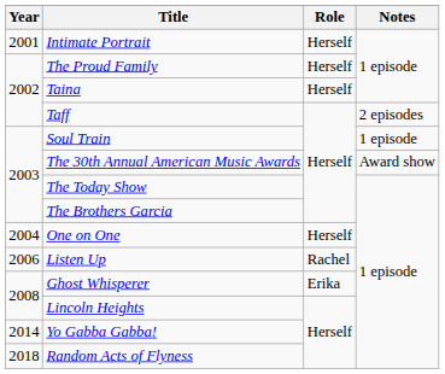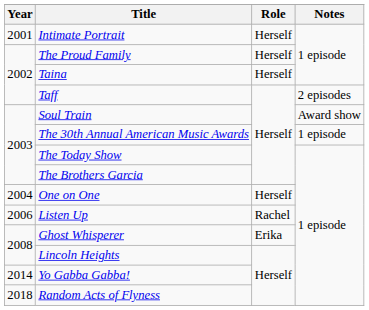 <table class="wikitable plainrowheaders sortable">
 <tr>
 </tr>
 <tr style="background:#ccc; text-align:center;">
 <th>Year</th>
 <th>Title</th>
 <th>Role</th>
 <th>Notes</th>
 </tr>
 <tr>
 <td>2001</td>
 <td><em><a href='#'>Intimate Portrait</a></em></td>
 <td>Herself</td>
 <td rowspan="3">1 episode</td>
 </tr>
 <tr>
 <td rowspan=3>2002</td>
 <td><em><a href='#'>The Proud Family</a></em></td>
 <td>Herself</td>
 </tr>
 <tr>
 <td><em><a href='#'>Taina</a></em></td>
 <td>Herself</td>
 </tr>
 <tr>
 <td><em><a href='#'>Taff</a></em></td>
 <td rowspan=5>Herself</td>
 <td>2 episodes</td>
 </tr>
 <tr>
 <td rowspan=4>2003</td>
 <td><em><a href='#'>Soul Train</a></em></td>
-<td>1 episode</td>
+<td>Award show</td>
 </tr>
 <tr>
 <td><em><a href='#'>The 30th Annual American Music Awards</a></em></td>
-<td>Award show</td>
+<td>1 episode</td>
 </tr>
 <tr>
 <td><em><a href='#'>The Today Show</a></em></td>
 <td rowspan="8">1 episode</td>
 </tr>
 <tr>
 <td><em><a href='#'>The Brothers Garcia</a></em></td>
 </tr>
 <tr>
 <td>2004</td>
 <td><em><a href='#'>One on One</a></em></td>
 <td>Herself</td>
 </tr>
 <tr>
 <td>2006</td>
 <td><em><a href='#'>Listen Up</a></em></td>
 <td>Rachel</td>
 </tr>
 <tr>
 <td rowspan="2">2008</td>
 <td><em><a href='#'>Ghost Whisperer</a></em></td>
 <td>Erika</td>
 </tr>
 <tr>
 <td><em> <a href='#'>Lincoln Heights</a></em></td>
 <td rowspan="3">Herself</td>
 </tr>
 <tr>
 <td>2014</td>
 <td><em><a href='#'>Yo Gabba Gabba!</a></em></td>
 </tr>
 <tr>
 <td>2018</td>
 <td><em><a href='#'>Random Acts of Flyness</a></em></td>
 </tr>
 </table>
